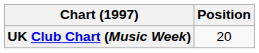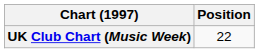 <table class="wikitable plainrowheaders" style="text-align:center">
 <tr>
 <th>Chart (1997)</th>
 <th>Position</th>
 </tr>
 <tr>
 <th scope="row">UK <a href='#'>Club Chart</a> (<em>Music Week</em>)</th>
-<td>20</td>
+<td>22</td>
 </tr>
 </table>
